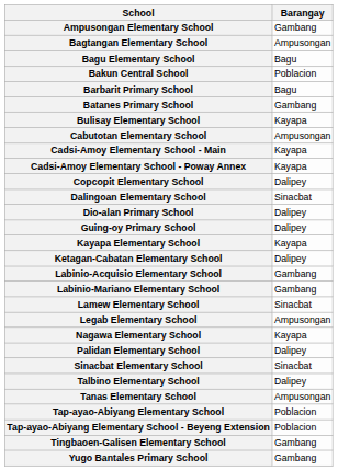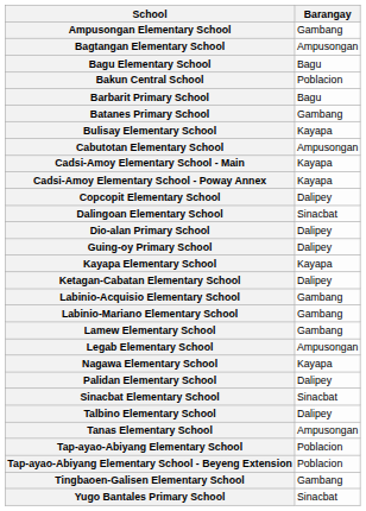 <table class="wikitable collapsible sortable collapsed" style="font-size:88%;background-color:#FDFDFD;">
 <tr>
 <th scope="col">School</th>
 <th scope="col">Barangay</th>
 </tr>
 <tr>
 <th scope="row">Ampusongan Elementary School</th>
 <td>Gambang</td>
 </tr>
 <tr>
 <th scope="row">Bagtangan Elementary School</th>
 <td>Ampusongan</td>
 </tr>
 <tr>
 <th scope="row">Bagu Elementary School</th>
 <td>Bagu</td>
 </tr>
 <tr>
 <th scope="row">Bakun Central School</th>
 <td>Poblacion</td>
 </tr>
 <tr>
 <th scope="row">Barbarit Primary School</th>
 <td>Bagu</td>
 </tr>
 <tr>
 <th scope="row">Batanes Primary School</th>
 <td>Gambang</td>
 </tr>
 <tr>
 <th scope="row">Bulisay Elementary School</th>
 <td>Kayapa</td>
 </tr>
 <tr>
 <th scope="row">Cabutotan Elementary School</th>
 <td>Ampusongan</td>
 </tr>
 <tr>
 <th scope="row">Cadsi-Amoy Elementary School - Main</th>
 <td>Kayapa</td>
 </tr>
 <tr>
 <th scope="row">Cadsi-Amoy Elementary School - Poway Annex</th>
 <td>Kayapa</td>
 </tr>
 <tr>
 <th scope="row">Copcopit Elementary School</th>
 <td>Dalipey</td>
 </tr>
 <tr>
 <th scope="row">Dalingoan Elementary School</th>
 <td>Sinacbat</td>
 </tr>
 <tr>
 <th scope="row">Dio-alan Primary School</th>
 <td>Dalipey</td>
 </tr>
 <tr>
 <th scope="row">Guing-oy Primary School</th>
 <td>Dalipey</td>
 </tr>
 <tr>
 <th scope="row">Kayapa Elementary School</th>
 <td>Kayapa</td>
 </tr>
 <tr>
 <th scope="row">Ketagan-Cabatan Elementary School</th>
 <td>Dalipey</td>
 </tr>
 <tr>
 <th scope="row">Labinio-Acquisio Elementary School</th>
 <td>Gambang</td>
 </tr>
 <tr>
 <th scope="row">Labinio-Mariano Elementary School</th>
 <td>Gambang</td>
 </tr>
 <tr>
 <th scope="row">Lamew Elementary School</th>
-<td>Sinacbat</td>
+<td>Gambang</td>
 </tr>
 <tr>
 <th scope="row">Legab Elementary School</th>
 <td>Ampusongan</td>
 </tr>
 <tr>
 <th scope="row">Nagawa Elementary School</th>
 <td>Kayapa</td>
 </tr>
 <tr>
 <th scope="row">Palidan Elementary School</th>
 <td>Dalipey</td>
 </tr>
 <tr>
 <th scope="row">Sinacbat Elementary School</th>
 <td>Sinacbat</td>
 </tr>
 <tr>
 <th scope="row">Talbino Elementary School</th>
 <td>Dalipey</td>
 </tr>
 <tr>
 <th scope="row">Tanas Elementary School</th>
 <td>Ampusongan</td>
 </tr>
 <tr>
 <th scope="row">Tap-ayao-Abiyang Elementary School</th>
 <td>Poblacion</td>
 </tr>
 <tr>
 <th scope="row">Tap-ayao-Abiyang Elementary School - Beyeng Extension</th>
 <td>Poblacion</td>
 </tr>
 <tr>
 <th scope="row">Tingbaoen-Galisen Elementary School</th>
 <td>Gambang</td>
 </tr>
 <tr>
 <th scope="row">Yugo Bantales Primary School</th>
-<td>Gambang</td>
+<td>Sinacbat</td>
 </tr>
 </table>
